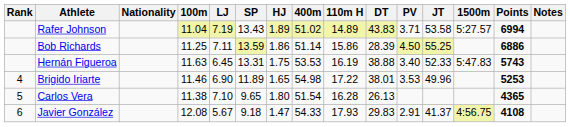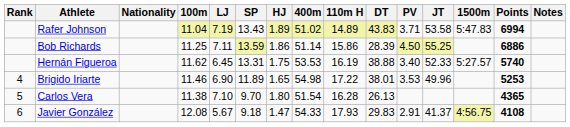 <table class="wikitable sortable" style=" text-align:center;">
 <tr>
 <th>Rank</th>
 <th>Athlete</th>
 <th>Nationality</th>
 <th>100m</th>
 <th>LJ</th>
 <th>SP</th>
 <th>HJ</th>
 <th>400m</th>
 <th>110m H</th>
 <th>DT</th>
 <th>PV</th>
 <th>JT</th>
 <th>1500m</th>
 <th>Points</th>
 <th>Notes</th>
 </tr>
 <tr>
 <td></td>
 <td align=left><a href='#'>Rafer Johnson</a></td>
 <td align=left></td>
 <td bgcolor=#F2F5A9>11.04</td>
 <td bgcolor=#F2F5A9>7.19</td>
 <td>13.43</td>
 <td bgcolor=#F2F5A9>1.89</td>
 <td bgcolor=#F2F5A9>51.02</td>
 <td bgcolor=#F2F5A9>14.89</td>
 <td bgcolor=#F2F5A9>43.83</td>
 <td>3.71</td>
 <td>53.58</td>
-<td>5:27.57</td>
+<td>5:47.83</td>
 <td><strong>6994</strong></td>
 <td></td>
 </tr>
 <tr>
 <td></td>
 <td align=left><a href='#'>Bob Richards</a></td>
 <td align=left></td>
 <td>11.25</td>
 <td>7.11</td>
 <td bgcolor=#F2F5A9>13.59</td>
 <td>1.86</td>
 <td>51.14</td>
 <td>15.86</td>
 <td>28.39</td>
 <td bgcolor=#F2F5A9>4.50</td>
 <td bgcolor=#F2F5A9>55.25</td>
 <td></td>
 <td><strong>6886</strong></td>
 <td></td>
 </tr>
 <tr>
 <td></td>
 <td align=left><a href='#'>Hernán Figueroa</a></td>
 <td align=left></td>
-<td>11.63</td>
+<td>11.62</td>
 <td>6.45</td>
 <td>13.31</td>
 <td>1.75</td>
 <td>53.53</td>
 <td>16.19</td>
 <td>38.88</td>
 <td>3.40</td>
 <td>52.33</td>
-<td>5:47.83</td>
-<td><strong>5743</strong></td>
+<td>5:27.57</td>
+<td><strong>5740</strong></td>
 <td></td>
 </tr>
 <tr>
 <td>4</td>
 <td align=left><a href='#'>Brigido Iriarte</a></td>
 <td align=left></td>
 <td>11.46</td>
 <td>6.90</td>
 <td>11.89</td>
 <td>1.65</td>
 <td>54.98</td>
 <td>17.22</td>
 <td>38.01</td>
 <td>3.53</td>
 <td>49.96</td>
 <td></td>
 <td><strong>5253</strong></td>
 <td></td>
 </tr>
 <tr>
 <td>5</td>
 <td align=left><a href='#'>Carlos Vera</a></td>
 <td align=left></td>
 <td>11.38</td>
 <td>7.10</td>
-<td>9.65</td>
+<td>9.70</td>
 <td>1.80</td>
 <td>51.54</td>
 <td>16.28</td>
 <td>26.13</td>
 <td></td>
 <td></td>
 <td></td>
 <td><strong>4365</strong></td>
 <td></td>
 </tr>
 <tr>
 <td>6</td>
 <td align=left><a href='#'>Javier González</a></td>
 <td align=left></td>
 <td>12.08</td>
 <td>5.67</td>
 <td>9.18</td>
 <td>1.47</td>
 <td>54.33</td>
 <td>17.93</td>
 <td>29.83</td>
 <td>2.91</td>
 <td>41.37</td>
 <td bgcolor=#F2F5A9>4:56.75</td>
 <td><strong>4108</strong></td>
 <td></td>
 </tr>
 </table>
